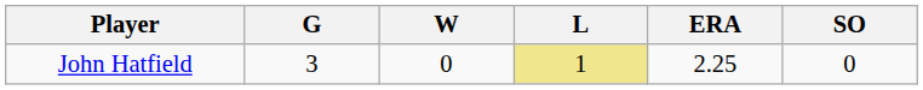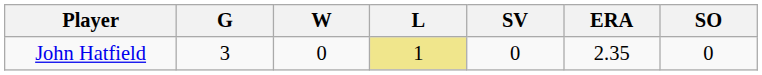 <table class="wikitable sortable">
 <tr>
 <th bgcolor="#DDDDFF" width="16%">Player</th>
 <th bgcolor="#DDDDFF" width="9%">G</th>
 <th bgcolor="#DDDDFF" width="9%">W</th>
 <th bgcolor="#DDDDFF" width="9%">L</th>
+<th bgcolor="#DDDDFF" width="9%">SV</th>
 <th bgcolor="#DDDDFF" width="9%">ERA</th>
 <th bgcolor="#DDDDFF" width="9%">SO</th>
 </tr>
 <tr align=center>
 <td><a href='#'>John Hatfield</a></td>
 <td>3</td>
 <td>0</td>
 <td style="background: khaki;">1</td>
-<td>2.25</td>
+<td>0</td>
+<td>2.35</td>
 <td>0</td>
 </tr>
 </table>
